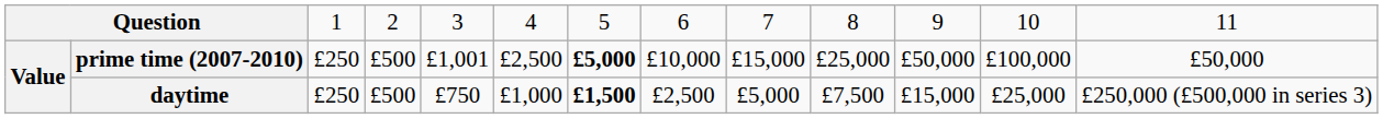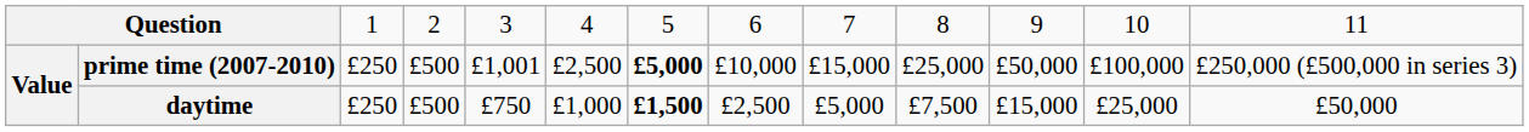 <table class="wikitable">
 <tr>
 <th colspan="2">Question</th>
 <td align=center>1</td>
 <td align=center>2</td>
 <td align=center>3</td>
 <td align=center>4</td>
 <td align=center>5</td>
 <td align=center>6</td>
 <td align=center>7</td>
 <td align=center>8</td>
 <td align=center>9</td>
 <td align=center>10</td>
 <td align=center>11</td>
 </tr>
 <tr>
 <th rowspan="2">Value</th>
 <th>prime time (2007-2010)</th>
 <td align=center>£250</td>
 <td align=center>£500</td>
 <td align="center">£1,001</td>
 <td align="center">£2,500</td>
 <td align=center><strong>£5,000</strong></td>
 <td align="center">£10,000</td>
 <td align="center">£15,000</td>
 <td align=center>£25,000</td>
 <td align=center>£50,000</td>
 <td align="center">£100,000</td>
-<td align=center>£50,000</td>
+<td align="center">£250,000 (£500,000 in series 3)</td>
 </tr>
 <tr>
 <th>daytime</th>
 <td align=center>£250</td>
 <td align=center>£500</td>
 <td align=center>£750</td>
 <td align=center>£1,000</td>
 <td align=center><strong>£1,500</strong></td>
 <td align="center">£2,500</td>
 <td align="center">£5,000</td>
 <td align="center">£7,500</td>
 <td align="center">£15,000</td>
 <td align=center>£25,000</td>
-<td align="center">£250,000 (£500,000 in series 3)</td>
+<td align=center>£50,000</td>
 </tr>
 </table>
